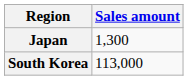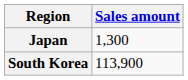 <table class="wikitable plainrowheaders sortable">
 <tr>
 <th>Region</th>
 <th><a href='#'>Sales amount</a></th>
 </tr>
 <tr>
 <th scope="row">Japan</th>
 <td>1,300</td>
 </tr>
 <tr>
 <th scope="row">South Korea</th>
-<td>113,000</td>
+<td>113,900</td>
 </tr>
 </table>
